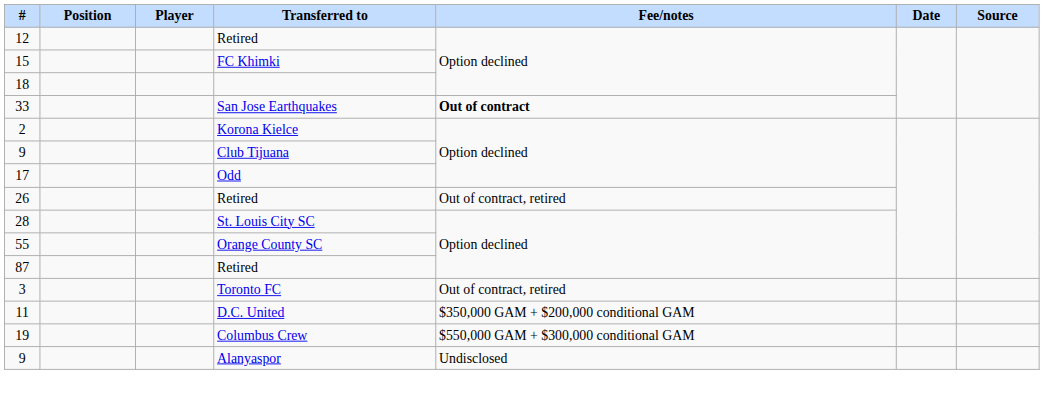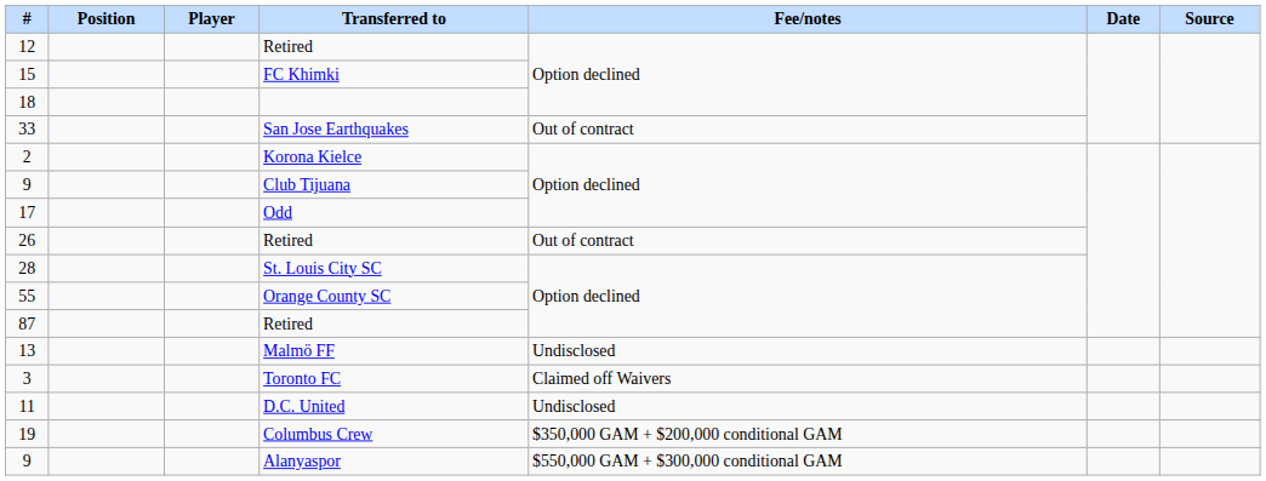 <table class="wikitable sortable" style="width:90%; text-align:center; font-size:95%; text-align:left;">
 <tr>
 <th style="background:#c2ddff;">#</th>
 <th style="background:#c2ddff;">Position</th>
 <th style="background:#c2ddff;">Player</th>
 <th style="background:#c2ddff;">Transferred to</th>
 <th style="background:#c2ddff;">Fee/notes</th>
 <th style="background:#c2ddff;">Date</th>
 <th style="background:#c2ddff;">Source</th>
 </tr>
 <tr>
 <td align=center>12</td>
 <td align=center></td>
 <td></td>
 <td>Retired</td>
 <td rowspan=3>Option declined</td>
 <td rowspan=4></td>
 <td rowspan=4></td>
 </tr>
 <tr>
 <td align=center>15</td>
 <td align=center></td>
 <td></td>
 <td> <a href='#'>FC Khimki</a></td>
 </tr>
 <tr>
 <td align=center>18</td>
 <td align=center></td>
 <td></td>
 <td></td>
 </tr>
 <tr>
 <td align=center>33</td>
 <td align=center></td>
 <td></td>
 <td> <a href='#'>San Jose Earthquakes</a></td>
-<td><strong>Out of contract</strong></td>
+<td>Out of contract</td>
 </tr>
 <tr>
 <td align=center>2</td>
 <td align=center></td>
 <td></td>
 <td> <a href='#'>Korona Kielce</a></td>
 <td rowspan=3>Option declined</td>
 <td rowspan=7></td>
 <td rowspan=7></td>
 </tr>
 <tr>
 <td align=center>9</td>
 <td align=center></td>
 <td></td>
 <td> <a href='#'>Club Tijuana</a></td>
 </tr>
 <tr>
 <td align=center>17</td>
 <td align=center></td>
 <td></td>
 <td> <a href='#'>Odd</a></td>
 </tr>
 <tr>
 <td align=center>26</td>
 <td align=center></td>
 <td></td>
 <td>Retired</td>
-<td>Out of contract, retired</td>
+<td>Out of contract</td>
 </tr>
 <tr>
 <td align=center>28</td>
 <td align=center></td>
 <td></td>
 <td> <a href='#'>St. Louis City SC</a></td>
 <td rowspan=3>Option declined</td>
 </tr>
 <tr>
 <td align=center>55</td>
 <td align=center></td>
 <td></td>
 <td> <a href='#'>Orange County SC</a></td>
 </tr>
 <tr>
 <td align=center>87</td>
 <td align=center></td>
 <td></td>
 <td>Retired</td>
 </tr>
 <tr>
+<td align=center>13</td>
+<td align=center></td>
+<td></td>
+<td> <a href='#'>Malmö FF</a></td>
+<td>Undisclosed</td>
+<td></td>
+<td></td>
+</tr>
+<tr>
 <td align=center>3</td>
 <td align=center></td>
 <td></td>
 <td> <a href='#'>Toronto FC</a></td>
-<td>Out of contract, retired</td>
+<td>Claimed off Waivers</td>
 <td></td>
 <td></td>
 </tr>
 <tr>
 <td align=center>11</td>
 <td align=center></td>
 <td></td>
 <td> <a href='#'>D.C. United</a></td>
-<td>$350,000 GAM + $200,000 conditional GAM</td>
+<td>Undisclosed</td>
 <td></td>
 <td></td>
 </tr>
 <tr>
 <td align=center>19</td>
 <td align=center></td>
 <td></td>
 <td> <a href='#'>Columbus Crew</a></td>
-<td>$550,000 GAM + $300,000 conditional GAM</td>
+<td>$350,000 GAM + $200,000 conditional GAM</td>
 <td></td>
 <td></td>
 </tr>
 <tr>
 <td align=center>9</td>
 <td align=center></td>
 <td></td>
 <td> <a href='#'>Alanyaspor</a></td>
-<td>Undisclosed</td>
+<td>$550,000 GAM + $300,000 conditional GAM</td>
 <td></td>
 <td></td>
 </tr>
 </table>
